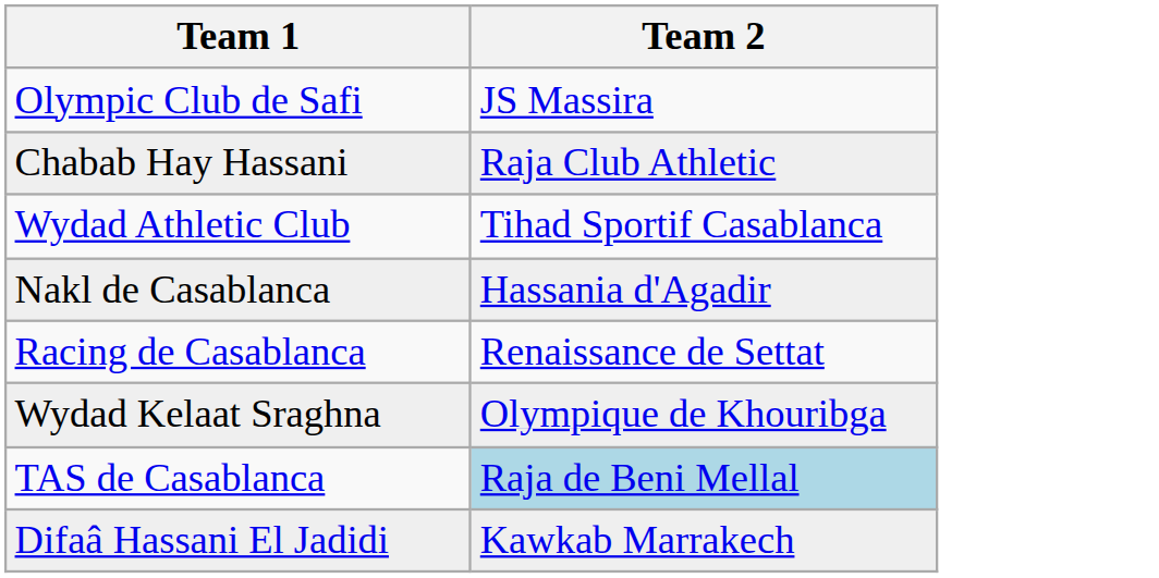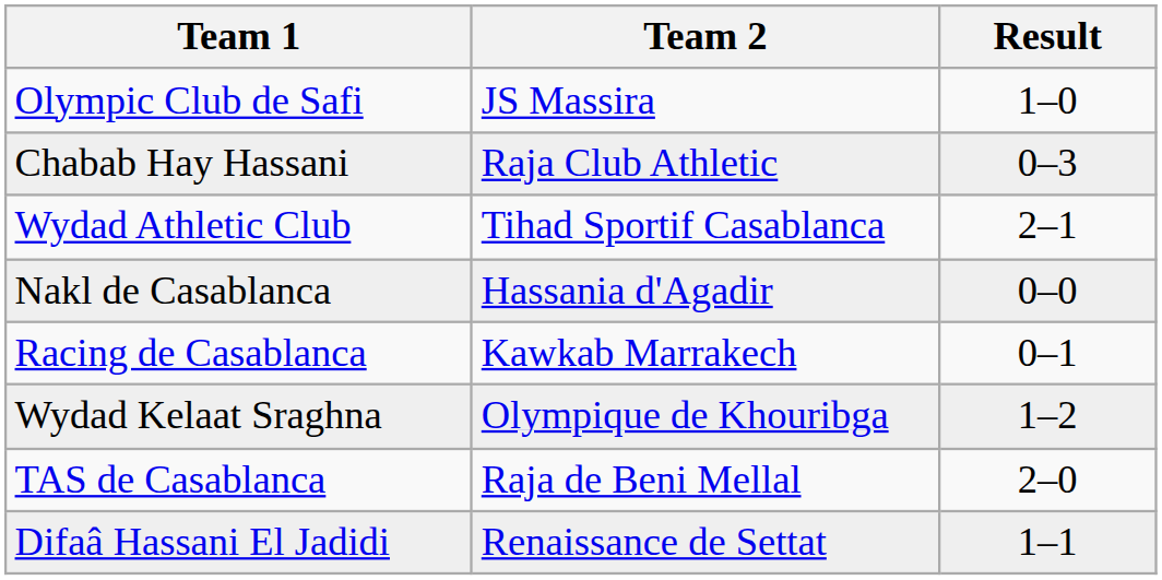 <table class="wikitable">
 <tr>
 <th width="180">Team 1</th>
 <th width="180">Team 2</th>
+<th width="80">Result</th>
 </tr>
 <tr>
 <td><a href='#'>Olympic Club de Safi</a></td>
 <td><a href='#'>JS Massira</a></td>
+<td align="center">1–0</td>
 </tr>
 <tr style="background:#EFEFEF">
 <td>Chabab Hay Hassani</td>
 <td><a href='#'>Raja Club Athletic</a></td>
+<td align="center">0–3</td>
 </tr>
 <tr>
 <td><a href='#'>Wydad Athletic Club</a></td>
 <td><a href='#'>Tihad Sportif Casablanca</a></td>
+<td align="center">2–1</td>
 </tr>
 <tr style="background:#EFEFEF">
 <td>Nakl de Casablanca</td>
 <td><a href='#'>Hassania d'Agadir</a></td>
+<td align="center">0–0</td>
 </tr>
 <tr>
 <td><a href='#'>Racing de Casablanca</a></td>
-<td><a href='#'>Renaissance de Settat</a></td>
+<td><a href='#'>Kawkab Marrakech</a></td>
+<td align="center">0–1</td>
 </tr>
 <tr style="background:#EFEFEF">
 <td>Wydad Kelaat Sraghna</td>
 <td><a href='#'>Olympique de Khouribga</a></td>
+<td align="center">1–2</td>
 </tr>
 <tr>
 <td><a href='#'>TAS de Casablanca</a></td>
-<td style="background: lightblue;"><a href='#'>Raja de Beni Mellal</a></td>
+<td><a href='#'>Raja de Beni Mellal</a></td>
+<td align="center">2–0</td>
 </tr>
 <tr style="background:#EFEFEF">
 <td><a href='#'>Difaâ Hassani El Jadidi</a></td>
-<td><a href='#'>Kawkab Marrakech</a></td>
+<td><a href='#'>Renaissance de Settat</a></td>
+<td align="center">1–1</td>
 </tr>
 </table>
